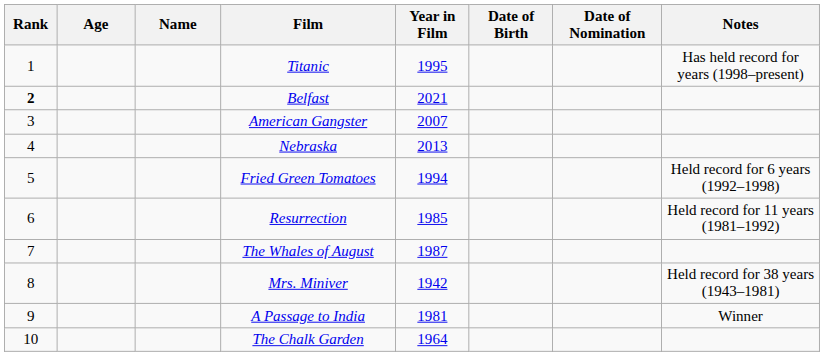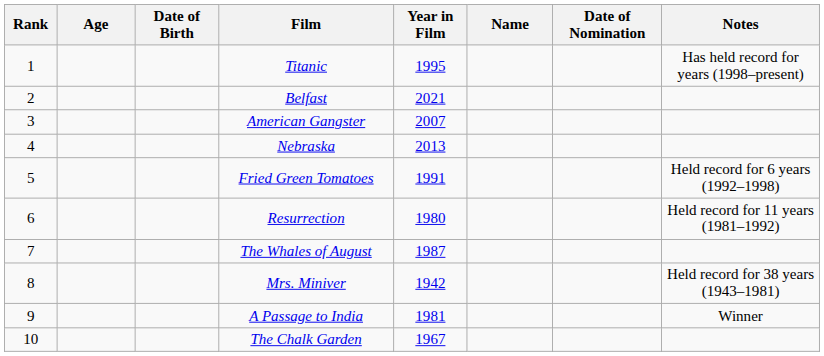 <table class="wikitable sortable" style="text-align: center">
 <tr>
 <th style="width:065px;">Rank</th>
 <th style="width:150px;">Age</th>
-<th style="width:150px;">Name</th>
+<th style="width:150px;">Date of Birth</th>
 <th style="width:325px;">Film</th>
 <th style="width:130px;">Year in Film</th>
-<th style="width:150px;">Date of Birth</th>
+<th style="width:150px;">Name</th>
 <th style="width:150px;">Date of Nomination</th>
 <th style="width:325px;">Notes</th>
 </tr>
 <tr>
 <td>1</td>
 <td></td>
 <td></td>
 <td><em><a href='#'>Titanic</a></em></td>
 <td><a href='#'>1995</a></td>
 <td></td>
 <td></td>
 <td>Has held record for  years (1998–present)</td>
 </tr>
 <tr>
-<td><strong>2</strong></td>
+<td>2</td>
 <td></td>
 <td></td>
 <td><em><a href='#'>Belfast</a></em></td>
 <td><a href='#'>2021</a></td>
 <td></td>
 <td></td>
 <td></td>
 </tr>
 <tr>
 <td>3</td>
 <td></td>
 <td></td>
 <td><em><a href='#'>American Gangster</a></em></td>
 <td><a href='#'>2007</a></td>
 <td></td>
 <td></td>
 <td></td>
 </tr>
 <tr>
 <td>4</td>
 <td></td>
 <td></td>
 <td><em><a href='#'>Nebraska</a></em></td>
 <td><a href='#'>2013</a></td>
 <td></td>
 <td></td>
 <td></td>
 </tr>
 <tr>
 <td>5</td>
 <td></td>
 <td></td>
 <td><em><a href='#'>Fried Green Tomatoes</a></em></td>
-<td><a href='#'>1994</a></td>
+<td><a href='#'>1991</a></td>
 <td></td>
 <td></td>
 <td>Held record for 6 years (1992–1998)</td>
 </tr>
 <tr>
 <td>6</td>
 <td></td>
 <td></td>
 <td><em><a href='#'>Resurrection</a></em></td>
-<td><a href='#'>1985</a></td>
+<td><a href='#'>1980</a></td>
 <td></td>
 <td></td>
 <td>Held record for 11 years (1981–1992)</td>
 </tr>
 <tr>
 <td>7</td>
 <td></td>
 <td></td>
 <td><em><a href='#'>The Whales of August</a></em></td>
 <td><a href='#'>1987</a></td>
 <td></td>
 <td></td>
 <td></td>
 </tr>
 <tr>
 <td>8</td>
 <td></td>
 <td></td>
 <td><em><a href='#'>Mrs. Miniver</a></em></td>
 <td><a href='#'>1942</a></td>
 <td></td>
 <td></td>
 <td>Held record for 38 years (1943–1981)</td>
 </tr>
 <tr>
 <td>9</td>
 <td></td>
 <td></td>
 <td><em><a href='#'>A Passage to India</a></em></td>
 <td><a href='#'>1981</a></td>
 <td></td>
 <td></td>
 <td>Winner</td>
 </tr>
 <tr>
 <td>10</td>
 <td></td>
 <td></td>
 <td><em><a href='#'>The Chalk Garden</a></em></td>
-<td><a href='#'>1964</a></td>
+<td><a href='#'>1967</a></td>
 <td></td>
 <td></td>
 <td></td>
 </tr>
 </table>
